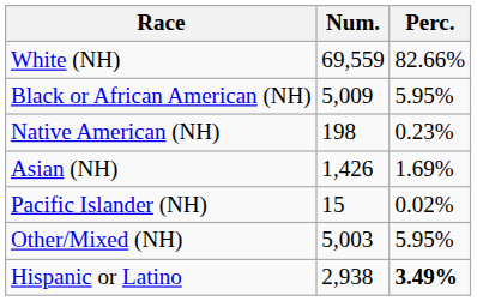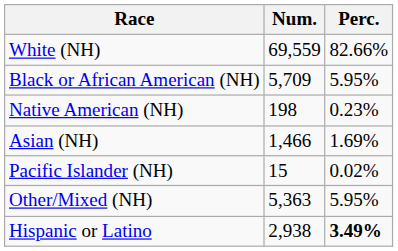 <table class="wikitable">
 <tr>
 <th>Race</th>
 <th>Num.</th>
 <th>Perc.</th>
 </tr>
 <tr>
 <td><a href='#'>White</a> (NH)</td>
 <td>69,559</td>
 <td>82.66%</td>
 </tr>
 <tr>
 <td><a href='#'>Black or African American</a> (NH)</td>
-<td>5,009</td>
+<td>5,709</td>
 <td>5.95%</td>
 </tr>
 <tr>
 <td><a href='#'>Native American</a> (NH)</td>
 <td>198</td>
 <td>0.23%</td>
 </tr>
 <tr>
 <td><a href='#'>Asian</a> (NH)</td>
-<td>1,426</td>
+<td>1,466</td>
 <td>1.69%</td>
 </tr>
 <tr>
 <td><a href='#'>Pacific Islander</a> (NH)</td>
 <td>15</td>
 <td>0.02%</td>
 </tr>
 <tr>
 <td><a href='#'>Other/Mixed</a> (NH)</td>
-<td>5,003</td>
+<td>5,363</td>
 <td>5.95%</td>
 </tr>
 <tr>
 <td><a href='#'>Hispanic</a> or <a href='#'>Latino</a></td>
 <td>2,938</td>
 <td><strong>3.49%</strong></td>
 </tr>
 </table>
